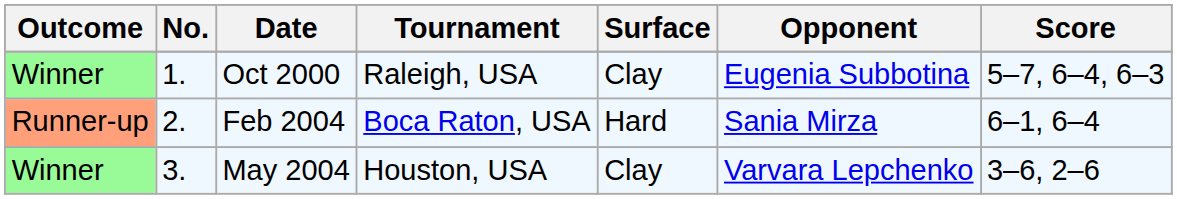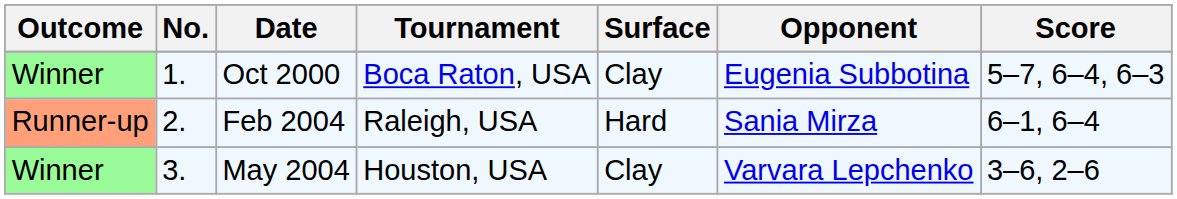 <table class="sortable wikitable" style="font-size:97%;">
 <tr>
 <th>Outcome</th>
 <th>No.</th>
 <th>Date</th>
 <th>Tournament</th>
 <th>Surface</th>
 <th>Opponent</th>
 <th>Score</th>
 </tr>
 <tr>
 </tr>
 <tr style="background:#f0f8ff;">
 <td style="background:#98fb98;">Winner</td>
 <td>1.</td>
 <td>Oct 2000</td>
-<td>Raleigh, USA</td>
+<td><a href='#'>Boca Raton</a>, USA</td>
 <td>Clay</td>
 <td> <a href='#'>Eugenia Subbotina</a></td>
 <td>5–7, 6–4, 6–3</td>
 </tr>
 <tr bgcolor="#f0f8ff">
 <td bgcolor="FFA07A">Runner-up</td>
 <td>2.</td>
 <td>Feb 2004</td>
-<td><a href='#'>Boca Raton</a>, USA</td>
+<td>Raleigh, USA</td>
 <td>Hard</td>
 <td> <a href='#'>Sania Mirza</a></td>
 <td>6–1, 6–4</td>
 </tr>
 <tr style="background:#f0f8ff;">
 <td style="background:#98fb98;">Winner</td>
 <td>3.</td>
 <td>May 2004</td>
 <td>Houston, USA</td>
 <td>Clay</td>
 <td> <a href='#'>Varvara Lepchenko</a></td>
 <td>3–6, 2–6</td>
 </tr>
 </table>
